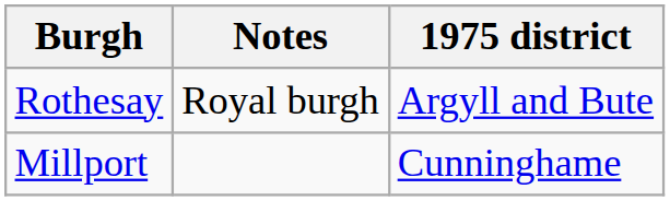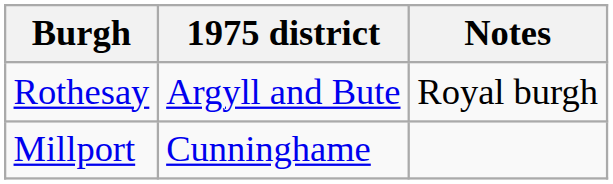 <table class="wikitable">
 <tr>
 <th>Burgh</th>
+<th>1975 district</th>
 <th>Notes</th>
-<th>1975 district</th>
 </tr>
 <tr>
 <td><a href='#'>Rothesay</a></td>
+<td><a href='#'>Argyll and Bute</a></td>
 <td>Royal burgh</td>
-<td><a href='#'>Argyll and Bute</a></td>
 </tr>
 <tr>
 <td><a href='#'>Millport</a></td>
+<td><a href='#'>Cunninghame</a></td>
 <td></td>
-<td><a href='#'>Cunninghame</a></td>
 </tr>
 </table>
